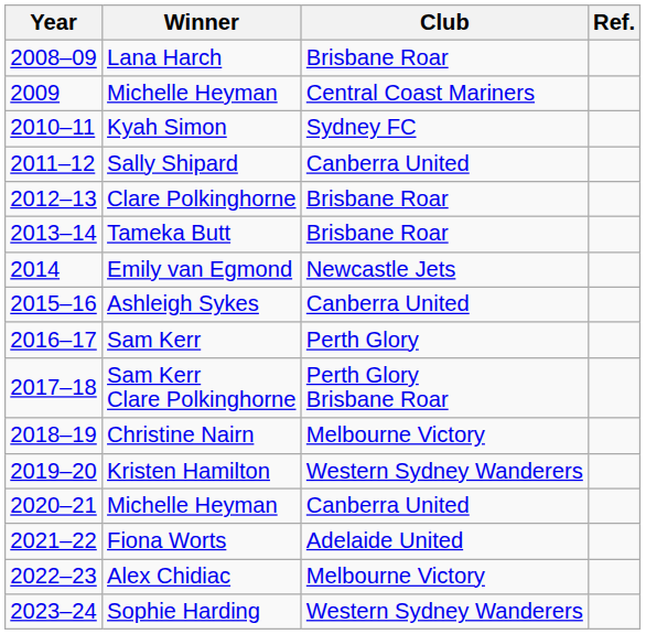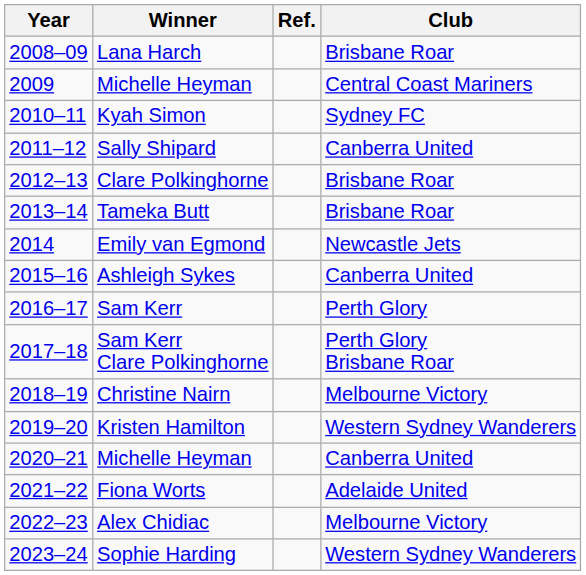 <table class="wikitable">
 <tr>
 <th>Year</th>
 <th>Winner</th>
+<th>Ref.</th>
 <th>Club</th>
-<th>Ref.</th>
 </tr>
 <tr>
 <td><a href='#'>2008–09</a></td>
 <td><a href='#'>Lana Harch</a></td>
+<td></td>
 <td><a href='#'>Brisbane Roar</a></td>
-<td></td>
 </tr>
 <tr>
 <td><a href='#'>2009</a></td>
 <td><a href='#'>Michelle Heyman</a></td>
+<td></td>
 <td><a href='#'>Central Coast Mariners</a></td>
-<td></td>
 </tr>
 <tr>
 <td><a href='#'>2010–11</a></td>
 <td><a href='#'>Kyah Simon</a></td>
+<td></td>
 <td><a href='#'>Sydney FC</a></td>
-<td></td>
 </tr>
 <tr>
 <td><a href='#'>2011–12</a></td>
 <td><a href='#'>Sally Shipard</a></td>
+<td></td>
 <td><a href='#'>Canberra United</a></td>
-<td></td>
 </tr>
 <tr>
 <td><a href='#'>2012–13</a></td>
 <td><a href='#'>Clare Polkinghorne</a></td>
+<td></td>
 <td><a href='#'>Brisbane Roar</a></td>
-<td></td>
 </tr>
 <tr>
 <td><a href='#'>2013–14</a></td>
 <td><a href='#'>Tameka Butt</a></td>
+<td></td>
 <td><a href='#'>Brisbane Roar</a></td>
-<td></td>
 </tr>
 <tr>
 <td><a href='#'>2014</a></td>
 <td><a href='#'>Emily van Egmond</a></td>
+<td></td>
 <td><a href='#'>Newcastle Jets</a></td>
-<td></td>
 </tr>
 <tr>
 <td><a href='#'>2015–16</a></td>
 <td><a href='#'>Ashleigh Sykes</a></td>
+<td></td>
 <td><a href='#'>Canberra United</a></td>
-<td></td>
 </tr>
 <tr>
 <td><a href='#'>2016–17</a></td>
 <td><a href='#'>Sam Kerr</a></td>
+<td></td>
 <td><a href='#'>Perth Glory</a></td>
-<td></td>
 </tr>
 <tr>
 <td><a href='#'>2017–18</a></td>
 <td><a href='#'>Sam Kerr</a> <br><a href='#'>Clare Polkinghorne</a></td>
+<td></td>
 <td><a href='#'>Perth Glory</a> <br><a href='#'>Brisbane Roar</a></td>
-<td></td>
 </tr>
 <tr>
 <td><a href='#'>2018–19</a></td>
 <td><a href='#'>Christine Nairn</a></td>
+<td></td>
 <td><a href='#'>Melbourne Victory</a></td>
-<td></td>
 </tr>
 <tr>
 <td><a href='#'>2019–20</a></td>
 <td><a href='#'>Kristen Hamilton</a></td>
+<td></td>
 <td><a href='#'>Western Sydney Wanderers</a></td>
-<td></td>
 </tr>
 <tr>
 <td><a href='#'>2020–21</a></td>
 <td><a href='#'>Michelle Heyman</a></td>
+<td></td>
 <td><a href='#'>Canberra United</a></td>
-<td></td>
 </tr>
 <tr>
 <td><a href='#'>2021–22</a></td>
 <td><a href='#'>Fiona Worts</a></td>
+<td></td>
 <td><a href='#'>Adelaide United</a></td>
-<td></td>
 </tr>
 <tr>
 <td><a href='#'>2022–23</a></td>
 <td><a href='#'>Alex Chidiac</a></td>
+<td></td>
 <td><a href='#'>Melbourne Victory</a></td>
-<td></td>
 </tr>
 <tr>
 <td><a href='#'>2023–24</a></td>
 <td><a href='#'>Sophie Harding</a></td>
+<td></td>
 <td><a href='#'>Western Sydney Wanderers</a></td>
-<td></td>
 </tr>
 </table>
